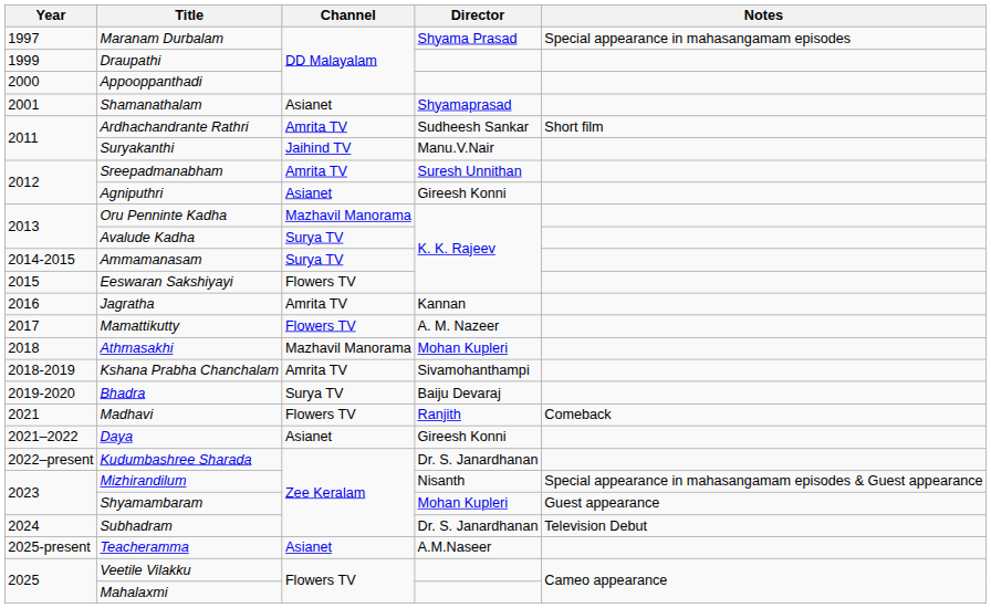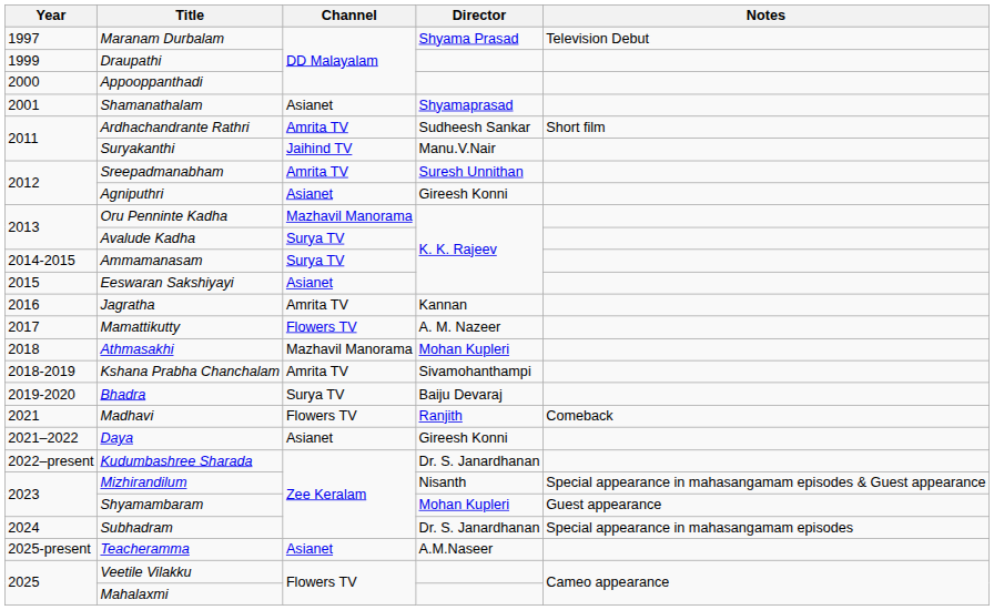 <table class="wikitable">
 <tr style="background:#ccc; text-align:center;">
 <th>Year</th>
 <th>Title</th>
 <th>Channel</th>
 <th>Director</th>
 <th>Notes</th>
 </tr>
 <tr>
 <td>1997</td>
 <td><em>Maranam Durbalam</em></td>
 <td rowspan="3"><a href='#'>DD Malayalam</a></td>
 <td><a href='#'>Shyama Prasad</a></td>
-<td>Special appearance in mahasangamam episodes</td>
+<td>Television Debut</td>
 </tr>
 <tr>
 <td>1999</td>
 <td><em>Draupathi</em></td>
 <td></td>
 <td></td>
 </tr>
 <tr>
 <td>2000</td>
 <td><em>Appooppanthadi</em></td>
 <td></td>
 <td></td>
 </tr>
 <tr>
 <td>2001</td>
 <td><em>Shamanathalam</em></td>
 <td>Asianet</td>
 <td><a href='#'>Shyamaprasad</a></td>
 <td></td>
 </tr>
 <tr>
 <td rowspan="2">2011</td>
 <td><em>Ardhachandrante Rathri</em></td>
 <td><a href='#'>Amrita TV</a></td>
 <td>Sudheesh Sankar</td>
 <td>Short film</td>
 </tr>
 <tr>
 <td><em>Suryakanthi</em></td>
 <td><a href='#'>Jaihind TV</a></td>
 <td>Manu.V.Nair</td>
 <td></td>
 </tr>
 <tr>
 <td rowspan="2">2012</td>
 <td><em>Sreepadmanabham</em></td>
 <td><a href='#'>Amrita TV</a></td>
 <td><a href='#'>Suresh Unnithan</a></td>
 <td></td>
 </tr>
 <tr>
 <td><em>Agniputhri</em></td>
 <td><a href='#'>Asianet</a></td>
 <td>Gireesh Konni</td>
 <td></td>
 </tr>
 <tr>
 <td rowspan="2">2013</td>
 <td><em>Oru Penninte Kadha</em></td>
 <td><a href='#'>Mazhavil Manorama</a></td>
 <td rowspan="4"><a href='#'>K. K. Rajeev</a></td>
 <td></td>
 </tr>
 <tr>
 <td><em>Avalude Kadha</em></td>
 <td><a href='#'>Surya TV</a></td>
 <td></td>
 </tr>
 <tr>
 <td>2014-2015</td>
 <td><em>Ammamanasam</em></td>
 <td><a href='#'>Surya TV</a></td>
 <td></td>
 </tr>
 <tr>
 <td>2015</td>
 <td><em>Eeswaran Sakshiyayi</em></td>
-<td>Flowers TV</td>
+<td><a href='#'>Asianet</a></td>
 <td></td>
 </tr>
 <tr>
 <td>2016</td>
 <td><em>Jagratha</em></td>
 <td>Amrita TV</td>
 <td>Kannan</td>
 <td></td>
 </tr>
 <tr>
 <td>2017</td>
 <td><em>Mamattikutty</em></td>
 <td><a href='#'>Flowers TV</a></td>
 <td>A. M. Nazeer</td>
 <td></td>
 </tr>
 <tr>
 <td>2018</td>
 <td><em><a href='#'>Athmasakhi</a></em></td>
 <td>Mazhavil Manorama</td>
 <td><a href='#'>Mohan Kupleri</a></td>
 <td></td>
 </tr>
 <tr>
 <td>2018-2019</td>
 <td><em>Kshana Prabha Chanchalam</em></td>
 <td>Amrita TV</td>
 <td>Sivamohanthampi</td>
 <td></td>
 </tr>
 <tr>
 <td>2019-2020</td>
 <td><em><a href='#'>Bhadra</a></em></td>
 <td>Surya TV</td>
 <td>Baiju Devaraj</td>
 <td></td>
 </tr>
 <tr>
 <td>2021</td>
 <td><em>Madhavi</em></td>
 <td>Flowers TV</td>
 <td><a href='#'>Ranjith</a></td>
 <td>Comeback</td>
 </tr>
 <tr>
 <td>2021–2022</td>
 <td><em><a href='#'>Daya</a></em></td>
 <td>Asianet</td>
 <td>Gireesh Konni</td>
 <td></td>
 </tr>
 <tr>
 <td>2022–present</td>
 <td><em><a href='#'>Kudumbashree Sharada</a> </em></td>
 <td rowspan="4"><a href='#'>Zee Keralam</a></td>
 <td>Dr. S. Janardhanan</td>
 <td></td>
 </tr>
 <tr>
 <td rowspan="2">2023</td>
 <td><em><a href='#'>Mizhirandilum</a></em></td>
 <td>Nisanth</td>
 <td>Special appearance in mahasangamam episodes & Guest appearance</td>
 </tr>
 <tr>
 <td><em>Shyamambaram</em></td>
 <td><a href='#'>Mohan Kupleri</a></td>
 <td>Guest appearance</td>
 </tr>
 <tr>
 <td>2024</td>
 <td><em>Subhadram</em></td>
 <td>Dr. S. Janardhanan</td>
-<td>Television Debut</td>
+<td>Special appearance in mahasangamam episodes</td>
 </tr>
 <tr>
 <td>2025-present</td>
 <td><a href='#'><em>Teacheramma</em></a></td>
 <td><a href='#'>Asianet</a></td>
 <td>A.M.Naseer</td>
 <td></td>
 </tr>
 <tr>
 <td Rowspan=2>2025</td>
 <td><em>Veetile Vilakku</em></td>
 <td rowspan=2>Flowers TV</td>
 <td></td>
 <td rowspan=2>Cameo appearance</td>
 </tr>
 <tr>
 <td><em>Mahalaxmi</td>
 <td></td>
 </tr>
 </table>
